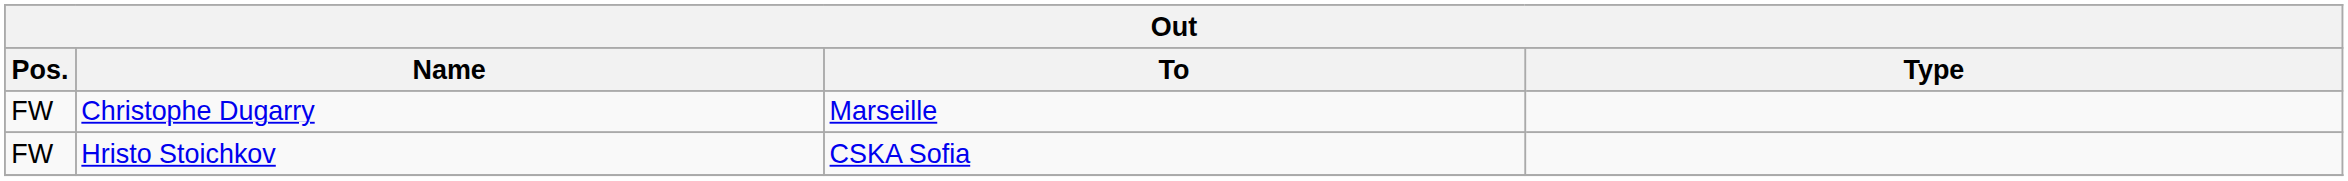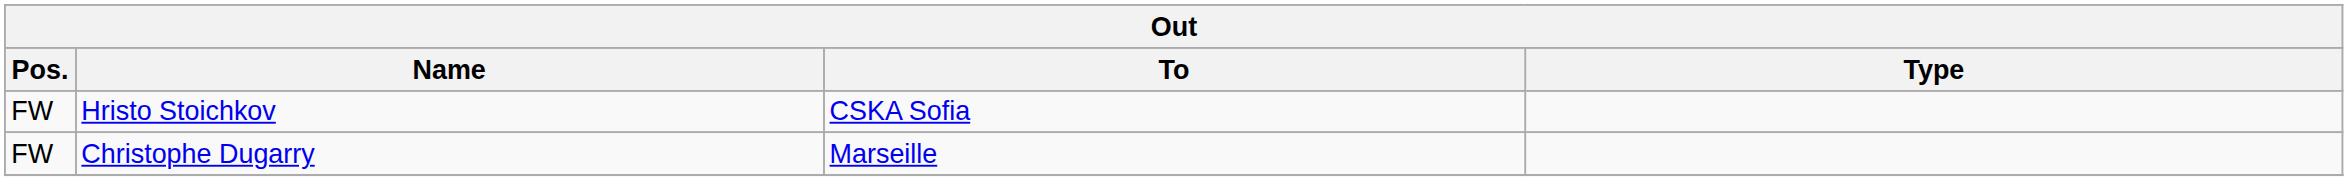 <table class="wikitable" style="font-size:90%;width:99%;">
 <tr>
 <th colspan="4">Out</th>
 </tr>
 <tr>
 <th width=3%>Pos.</th>
 <th width=32%>Name</th>
 <th width=30%>To</th>
 <th width=35%>Type</th>
 </tr>
 <tr>
 <td>FW</td>
+<td><a href='#'>Hristo Stoichkov</a></td>
+<td><a href='#'>CSKA Sofia</a></td>
+<td></td>
+</tr>
+<tr>
+<td>FW</td>
 <td><a href='#'>Christophe Dugarry</a></td>
 <td><a href='#'>Marseille</a></td>
 <td></td>
 </tr>
 <tr>
-<td>FW</td>
-<td><a href='#'>Hristo Stoichkov</a></td>
-<td><a href='#'>CSKA Sofia</a></td>
-<td></td>
-</tr>
-<tr>
 </tr>
 </table>
